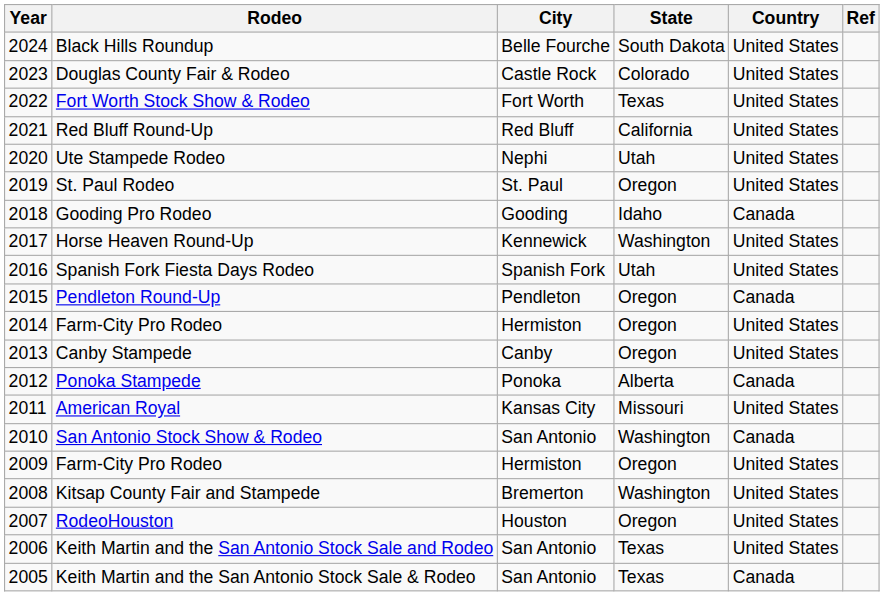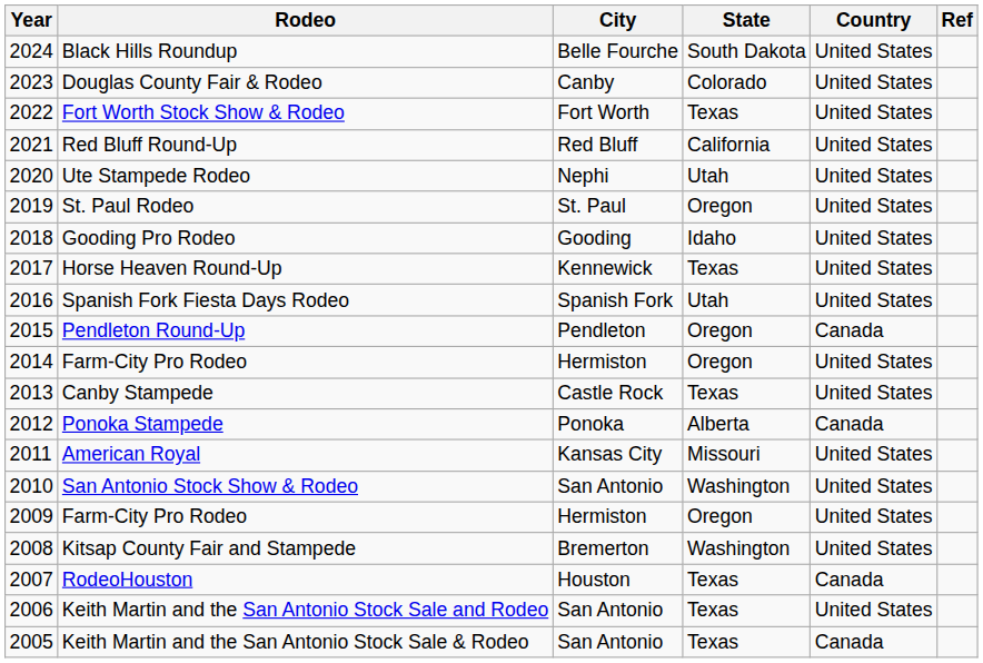 <table class="wikitable">
 <tr>
 <th>Year</th>
 <th>Rodeo</th>
 <th>City</th>
 <th>State</th>
 <th>Country</th>
 <th>Ref</th>
 </tr>
 <tr>
 <td>2024</td>
 <td>Black Hills Roundup</td>
 <td>Belle Fourche</td>
 <td>South Dakota</td>
 <td>United States</td>
 <td></td>
 </tr>
 <tr>
 <td>2023</td>
 <td>Douglas County Fair & Rodeo</td>
-<td>Castle Rock</td>
+<td>Canby</td>
 <td>Colorado</td>
 <td>United States</td>
 <td></td>
 </tr>
 <tr>
 <td>2022</td>
 <td><a href='#'>Fort Worth Stock Show & Rodeo</a></td>
 <td>Fort Worth</td>
 <td>Texas</td>
 <td>United States</td>
 <td></td>
 </tr>
 <tr>
 <td>2021</td>
 <td>Red Bluff Round-Up</td>
 <td>Red Bluff</td>
 <td>California</td>
 <td>United States</td>
 <td></td>
 </tr>
 <tr>
 <td>2020</td>
 <td>Ute Stampede Rodeo</td>
 <td>Nephi</td>
 <td>Utah</td>
 <td>United States</td>
 <td></td>
 </tr>
 <tr>
 <td>2019</td>
 <td>St. Paul Rodeo</td>
 <td>St. Paul</td>
 <td>Oregon</td>
 <td>United States</td>
 <td></td>
 </tr>
 <tr>
 <td>2018</td>
 <td>Gooding Pro Rodeo</td>
 <td>Gooding</td>
 <td>Idaho</td>
-<td>Canada</td>
+<td>United States</td>
 <td></td>
 </tr>
 <tr>
 <td>2017</td>
 <td>Horse Heaven Round-Up</td>
 <td>Kennewick</td>
-<td>Washington</td>
+<td>Texas</td>
 <td>United States</td>
 <td></td>
 </tr>
 <tr>
 <td>2016</td>
 <td>Spanish Fork Fiesta Days Rodeo</td>
 <td>Spanish Fork</td>
 <td>Utah</td>
 <td>United States</td>
 <td></td>
 </tr>
 <tr>
 <td>2015</td>
 <td><a href='#'>Pendleton Round-Up</a></td>
 <td>Pendleton</td>
 <td>Oregon</td>
 <td>Canada</td>
 <td></td>
 </tr>
 <tr>
 <td>2014</td>
 <td>Farm-City Pro Rodeo</td>
 <td>Hermiston</td>
 <td>Oregon</td>
 <td>United States</td>
 <td></td>
 </tr>
 <tr>
 <td>2013</td>
 <td>Canby Stampede</td>
-<td>Canby</td>
-<td>Oregon</td>
+<td>Castle Rock</td>
+<td>Texas</td>
 <td>United States</td>
 <td></td>
 </tr>
 <tr>
 <td>2012</td>
 <td><a href='#'>Ponoka Stampede</a></td>
 <td>Ponoka</td>
 <td>Alberta</td>
 <td>Canada</td>
 <td></td>
 </tr>
 <tr>
 <td>2011</td>
 <td><a href='#'>American Royal</a></td>
 <td>Kansas City</td>
 <td>Missouri</td>
 <td>United States</td>
 <td></td>
 </tr>
 <tr>
 <td>2010</td>
 <td><a href='#'>San Antonio Stock Show & Rodeo</a></td>
 <td>San Antonio</td>
 <td>Washington</td>
-<td>Canada</td>
+<td>United States</td>
 <td></td>
 </tr>
 <tr>
 <td>2009</td>
 <td>Farm-City Pro Rodeo</td>
 <td>Hermiston</td>
 <td>Oregon</td>
 <td>United States</td>
 <td></td>
 </tr>
 <tr>
 <td>2008</td>
 <td>Kitsap County Fair and Stampede</td>
 <td>Bremerton</td>
 <td>Washington</td>
 <td>United States</td>
 <td></td>
 </tr>
 <tr>
 <td>2007</td>
 <td><a href='#'>RodeoHouston</a></td>
 <td>Houston</td>
-<td>Oregon</td>
-<td>United States</td>
+<td>Texas</td>
+<td>Canada</td>
 <td></td>
 </tr>
 <tr>
 <td>2006</td>
 <td>Keith Martin and the <a href='#'>San Antonio Stock Sale and Rodeo</a></td>
 <td>San Antonio</td>
 <td>Texas</td>
 <td>United States</td>
 <td></td>
 </tr>
 <tr>
 <td>2005</td>
 <td>Keith Martin and the San Antonio Stock Sale & Rodeo</td>
 <td>San Antonio</td>
 <td>Texas</td>
 <td>Canada</td>
 <td></td>
 </tr>
 </table>
